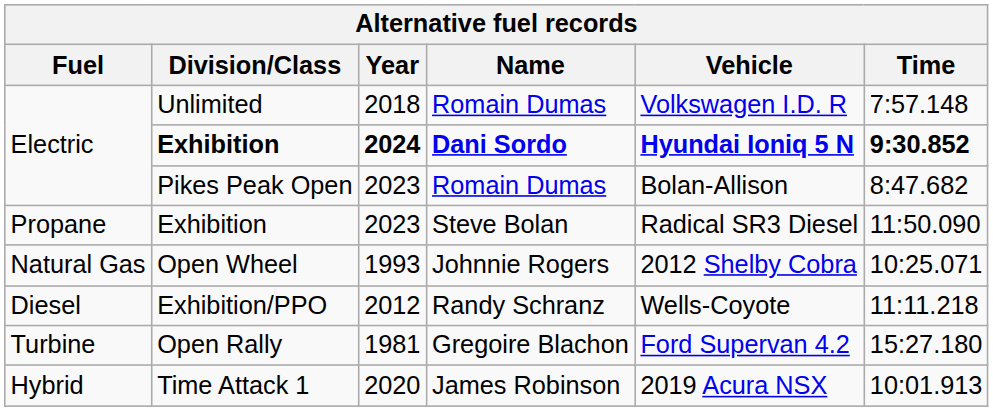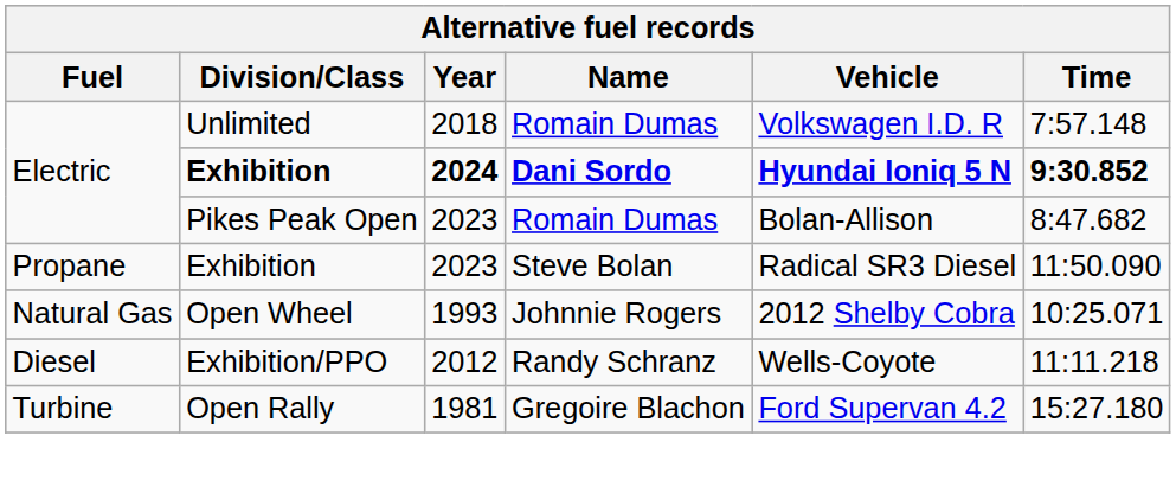 <table class="wikitable sortable">
 <tr>
 <th colspan="6">Alternative fuel records</th>
 </tr>
 <tr>
 <th class="unsortable">Fuel</th>
 <th class="unsortable">Division/Class</th>
 <th>Year</th>
 <th class="unsortable">Name</th>
 <th class="unsortable">Vehicle</th>
 <th>Time</th>
 </tr>
 <tr>
 <td rowspan="3">Electric</td>
 <td>Unlimited</td>
 <td>2018</td>
 <td> <a href='#'>Romain Dumas</a></td>
 <td><a href='#'>Volkswagen I.D. R</a></td>
 <td>7:57.148</td>
 </tr>
 <tr>
 <td><strong>Exhibition</strong></td>
 <td><strong>2024</strong></td>
 <td><strong> <a href='#'>Dani Sordo</a></strong></td>
 <td><strong><a href='#'>Hyundai Ioniq 5 N</a></strong></td>
 <td><strong>9:30.852</strong></td>
 </tr>
 <tr>
 <td>Pikes Peak Open</td>
 <td>2023</td>
 <td> <a href='#'>Romain Dumas</a></td>
 <td>Bolan-Allison</td>
 <td>8:47.682</td>
 </tr>
 <tr>
 <td>Propane</td>
 <td>Exhibition</td>
 <td>2023</td>
 <td>Steve Bolan</td>
 <td>Radical SR3 Diesel</td>
 <td>11:50.090</td>
 </tr>
 <tr>
 <td>Natural Gas</td>
 <td>Open Wheel</td>
 <td>1993</td>
 <td>Johnnie Rogers</td>
 <td>2012 <a href='#'>Shelby Cobra</a></td>
 <td>10:25.071</td>
 </tr>
 <tr>
 <td>Diesel</td>
 <td>Exhibition/PPO</td>
 <td>2012</td>
 <td>Randy Schranz</td>
 <td>Wells-Coyote</td>
 <td>11:11.218</td>
 </tr>
 <tr>
 <td>Turbine</td>
 <td>Open Rally</td>
 <td>1981</td>
 <td>Gregoire Blachon</td>
 <td><a href='#'>Ford Supervan 4.2</a></td>
 <td>15:27.180</td>
 </tr>
-<tr>
-<td>Hybrid</td>
-<td>Time Attack 1</td>
-<td>2020</td>
-<td>James Robinson</td>
-<td>2019 <a href='#'>Acura NSX</a></td>
-<td>10:01.913</td>
-</tr>
 </table>
